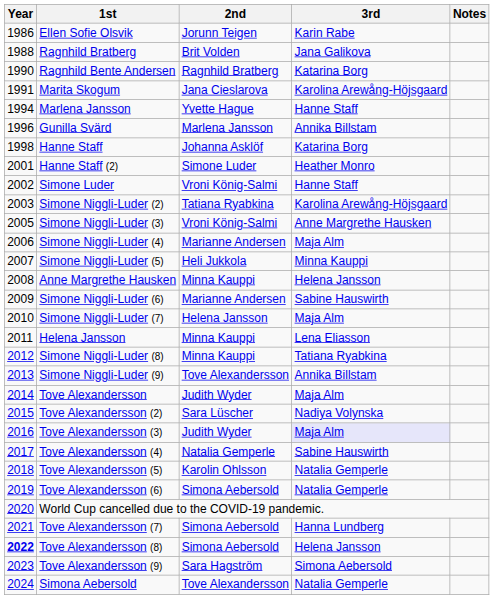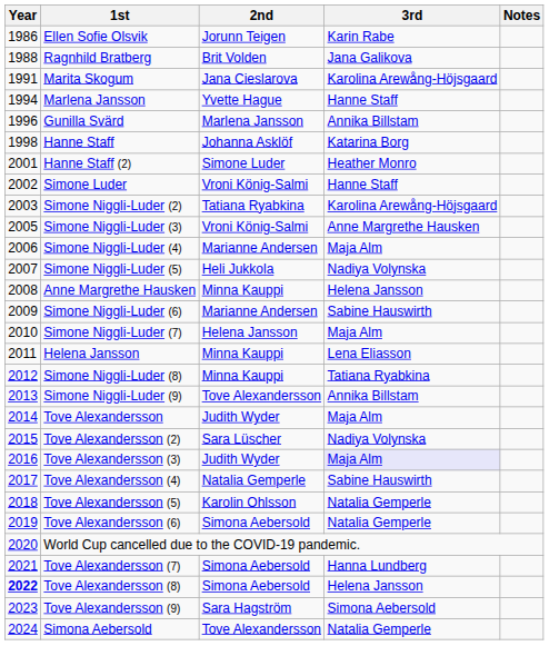 <table class="wikitable">
 <tr>
 <th>Year</th>
 <th>1st</th>
 <th>2nd</th>
 <th>3rd</th>
 <th>Notes</th>
 </tr>
 <tr>
 <td>1986</td>
 <td> <a href='#'>Ellen Sofie Olsvik</a></td>
 <td> <a href='#'>Jorunn Teigen</a></td>
 <td> <a href='#'>Karin Rabe</a></td>
 <td></td>
 </tr>
 <tr>
 <td>1988</td>
 <td> <a href='#'>Ragnhild Bratberg</a></td>
 <td> <a href='#'>Brit Volden</a></td>
 <td> <a href='#'>Jana Galikova</a></td>
-<td></td>
-</tr>
-<tr>
-<td>1990</td>
-<td> <a href='#'>Ragnhild Bente Andersen</a></td>
-<td> <a href='#'>Ragnhild Bratberg</a></td>
-<td> <a href='#'>Katarina Borg</a></td>
 <td></td>
 </tr>
 <tr>
 <td>1991</td>
 <td> <a href='#'>Marita Skogum</a></td>
 <td> <a href='#'>Jana Cieslarova</a></td>
 <td> <a href='#'>Karolina Arewång-Höjsgaard</a></td>
 <td></td>
 </tr>
 <tr>
 <td>1994</td>
 <td> <a href='#'>Marlena Jansson</a></td>
 <td> <a href='#'>Yvette Hague</a></td>
 <td> <a href='#'>Hanne Staff</a></td>
 <td></td>
 </tr>
 <tr>
 <td>1996</td>
 <td> <a href='#'>Gunilla Svärd</a></td>
 <td> <a href='#'>Marlena Jansson</a></td>
 <td> <a href='#'>Annika Billstam</a></td>
 <td></td>
 </tr>
 <tr>
 <td>1998</td>
 <td> <a href='#'>Hanne Staff</a></td>
 <td> <a href='#'>Johanna Asklöf</a></td>
 <td> <a href='#'>Katarina Borg</a></td>
 <td></td>
 </tr>
 <tr>
 <td>2001</td>
 <td> <a href='#'>Hanne Staff</a> <small>(2)</small></td>
 <td> <a href='#'>Simone Luder</a></td>
 <td> <a href='#'>Heather Monro</a></td>
 <td></td>
 </tr>
 <tr>
 <td>2002</td>
 <td> <a href='#'>Simone Luder</a></td>
 <td> <a href='#'>Vroni König-Salmi</a></td>
 <td> <a href='#'>Hanne Staff</a></td>
 <td></td>
 </tr>
 <tr>
 <td>2003</td>
 <td> <a href='#'>Simone Niggli-Luder</a> <small>(2)</small></td>
 <td> <a href='#'>Tatiana Ryabkina</a></td>
 <td> <a href='#'>Karolina Arewång-Höjsgaard</a></td>
 <td></td>
 </tr>
 <tr>
 <td>2005</td>
 <td> <a href='#'>Simone Niggli-Luder</a> <small>(3)</small></td>
 <td> <a href='#'>Vroni König-Salmi</a></td>
 <td> <a href='#'>Anne Margrethe Hausken</a></td>
 <td></td>
 </tr>
 <tr>
 <td>2006</td>
 <td> <a href='#'>Simone Niggli-Luder</a> <small>(4)</small></td>
 <td> <a href='#'>Marianne Andersen</a></td>
 <td> <a href='#'>Maja Alm</a></td>
 <td></td>
 </tr>
 <tr>
 <td>2007</td>
 <td> <a href='#'>Simone Niggli-Luder</a> <small>(5)</small></td>
 <td> <a href='#'>Heli Jukkola</a></td>
-<td> <a href='#'>Minna Kauppi</a></td>
+<td> <a href='#'>Nadiya Volynska</a></td>
 <td></td>
 </tr>
 <tr>
 <td>2008</td>
 <td> <a href='#'>Anne Margrethe Hausken</a></td>
 <td> <a href='#'>Minna Kauppi</a></td>
 <td> <a href='#'>Helena Jansson</a></td>
 <td></td>
 </tr>
 <tr>
 <td>2009</td>
 <td> <a href='#'>Simone Niggli-Luder</a>  <small>(6)</small></td>
 <td> <a href='#'>Marianne Andersen</a></td>
 <td> <a href='#'>Sabine Hauswirth</a></td>
 <td></td>
 </tr>
 <tr>
 <td>2010</td>
 <td> <a href='#'>Simone Niggli-Luder</a>  <small>(7)</small></td>
 <td> <a href='#'>Helena Jansson</a></td>
 <td> <a href='#'>Maja Alm</a></td>
 <td></td>
 </tr>
 <tr>
 <td>2011</td>
 <td> <a href='#'>Helena Jansson</a></td>
 <td> <a href='#'>Minna Kauppi</a></td>
 <td> <a href='#'>Lena Eliasson</a></td>
 <td></td>
 </tr>
 <tr>
 <td><a href='#'>2012</a></td>
 <td> <a href='#'>Simone Niggli-Luder</a> <small>(8)</small></td>
 <td> <a href='#'>Minna Kauppi</a></td>
 <td> <a href='#'>Tatiana Ryabkina</a></td>
 <td></td>
 </tr>
 <tr>
 <td><a href='#'>2013</a></td>
 <td> <a href='#'>Simone Niggli-Luder</a> <small>(9)</small></td>
 <td> <a href='#'>Tove Alexandersson</a></td>
 <td> <a href='#'>Annika Billstam</a></td>
 <td></td>
 </tr>
 <tr>
 <td><a href='#'>2014</a></td>
 <td> <a href='#'>Tove Alexandersson</a></td>
 <td> <a href='#'>Judith Wyder</a></td>
 <td> <a href='#'>Maja Alm</a></td>
 <td></td>
 </tr>
 <tr>
 <td><a href='#'>2015</a></td>
 <td> <a href='#'>Tove Alexandersson</a> <small>(2)</small></td>
 <td> <a href='#'>Sara Lüscher</a></td>
 <td> <a href='#'>Nadiya Volynska</a></td>
 <td></td>
 </tr>
 <tr>
 <td><a href='#'>2016</a></td>
 <td> <a href='#'>Tove Alexandersson</a> <small>(3)</small></td>
 <td> <a href='#'>Judith Wyder</a></td>
 <td style="background: lavender;"> <a href='#'>Maja Alm</a></td>
 <td></td>
 </tr>
 <tr>
 <td><a href='#'>2017</a></td>
 <td> <a href='#'>Tove Alexandersson</a> <small>(4)</small></td>
 <td> <a href='#'>Natalia Gemperle</a></td>
 <td> <a href='#'>Sabine Hauswirth</a></td>
 <td></td>
 </tr>
 <tr>
 <td><a href='#'>2018</a></td>
 <td> <a href='#'>Tove Alexandersson</a> <small>(5)</small></td>
 <td> <a href='#'>Karolin Ohlsson</a></td>
 <td> <a href='#'>Natalia Gemperle</a></td>
 <td></td>
 </tr>
 <tr>
 <td><a href='#'>2019</a></td>
 <td> <a href='#'>Tove Alexandersson</a> <small>(6)</small></td>
 <td> <a href='#'>Simona Aebersold</a></td>
 <td> <a href='#'>Natalia Gemperle</a></td>
 <td></td>
 </tr>
 <tr>
 <td><a href='#'>2020</a></td>
 <td colspan="4">World Cup cancelled due to the COVID-19 pandemic.</td>
 </tr>
 <tr>
 <td><a href='#'>2021</a></td>
 <td> <a href='#'>Tove Alexandersson</a> <small>(7)</small></td>
 <td> <a href='#'>Simona Aebersold</a></td>
 <td> <a href='#'>Hanna Lundberg</a></td>
 <td></td>
 </tr>
 <tr>
 <td><strong><a href='#'>2022</a></strong></td>
 <td> <a href='#'>Tove Alexandersson</a> <small>(8)</small></td>
 <td> <a href='#'>Simona Aebersold</a></td>
 <td> <a href='#'>Helena Jansson</a></td>
 <td></td>
 </tr>
 <tr>
 <td><a href='#'>2023</a></td>
 <td> <a href='#'>Tove Alexandersson</a> <small>(9)</small></td>
 <td> <a href='#'>Sara Hagström</a></td>
 <td> <a href='#'>Simona Aebersold</a></td>
 <td></td>
 </tr>
 <tr>
 <td><a href='#'>2024</a></td>
 <td> <a href='#'>Simona Aebersold</a></td>
 <td> <a href='#'>Tove Alexandersson</a></td>
 <td> <a href='#'>Natalia Gemperle</a></td>
 <td></td>
 </tr>
 </table>
